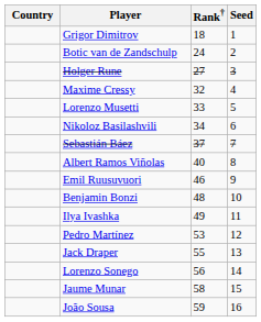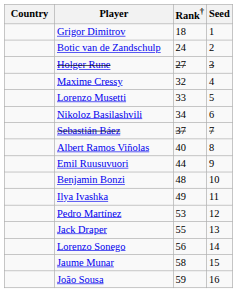 <table class="sortable wikitable nowrap">
 <tr>
 <th width="70">Country</th>
 <th width="175">Player</th>
 <th>Rank<sup>†</sup></th>
 <th>Seed</th>
 </tr>
 <tr>
 <td></td>
 <td><a href='#'>Grigor Dimitrov</a></td>
 <td>18</td>
 <td>1</td>
 </tr>
 <tr>
 <td></td>
 <td><a href='#'>Botic van de Zandschulp</a></td>
 <td>24</td>
 <td>2</td>
 </tr>
 <tr>
 <td><s></s></td>
 <td><s><a href='#'>Holger Rune</a></s></td>
 <td><s>27</s></td>
 <td><s>3</s></td>
 </tr>
 <tr>
 <td></td>
 <td><a href='#'>Maxime Cressy</a></td>
 <td>32</td>
 <td>4</td>
 </tr>
 <tr>
 <td></td>
 <td><a href='#'>Lorenzo Musetti</a></td>
 <td>33</td>
 <td>5</td>
 </tr>
 <tr>
 <td></td>
 <td><a href='#'>Nikoloz Basilashvili</a></td>
 <td>34</td>
 <td>6</td>
 </tr>
 <tr>
 <td><s></s></td>
 <td><s><a href='#'>Sebastián Báez</a></s></td>
 <td><s>37</s></td>
 <td><s>7</s></td>
 </tr>
 <tr>
 <td></td>
 <td><a href='#'>Albert Ramos Viñolas</a></td>
 <td>40</td>
 <td>8</td>
 </tr>
 <tr>
 <td></td>
 <td><a href='#'>Emil Ruusuvuori</a></td>
-<td>46</td>
+<td>44</td>
 <td>9</td>
 </tr>
 <tr>
 <td></td>
 <td><a href='#'>Benjamin Bonzi</a></td>
 <td>48</td>
 <td>10</td>
 </tr>
 <tr>
 <td></td>
 <td><a href='#'>Ilya Ivashka</a></td>
 <td>49</td>
 <td>11</td>
 </tr>
 <tr>
 <td></td>
 <td><a href='#'>Pedro Martínez</a></td>
 <td>53</td>
 <td>12</td>
 </tr>
 <tr>
 <td></td>
 <td><a href='#'>Jack Draper</a></td>
 <td>55</td>
 <td>13</td>
 </tr>
 <tr>
 <td></td>
 <td><a href='#'>Lorenzo Sonego</a></td>
 <td>56</td>
 <td>14</td>
 </tr>
 <tr>
 <td></td>
 <td><a href='#'>Jaume Munar</a></td>
 <td>58</td>
 <td>15</td>
 </tr>
 <tr>
 <td></td>
 <td><a href='#'>João Sousa</a></td>
 <td>59</td>
 <td>16</td>
 </tr>
 </table>
